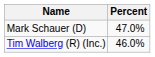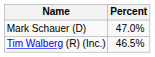 <table class="wikitable">
 <tr>
 <th>Name</th>
 <th>Percent</th>
 </tr>
 <tr>
 <td>Mark Schauer (D)</td>
 <td>  47.0%</td>
 </tr>
 <tr>
 <td><a href='#'>Tim Walberg</a> (R) (Inc.)</td>
-<td>  46.0%</td>
+<td>  46.5%</td>
 </tr>
 </table>
